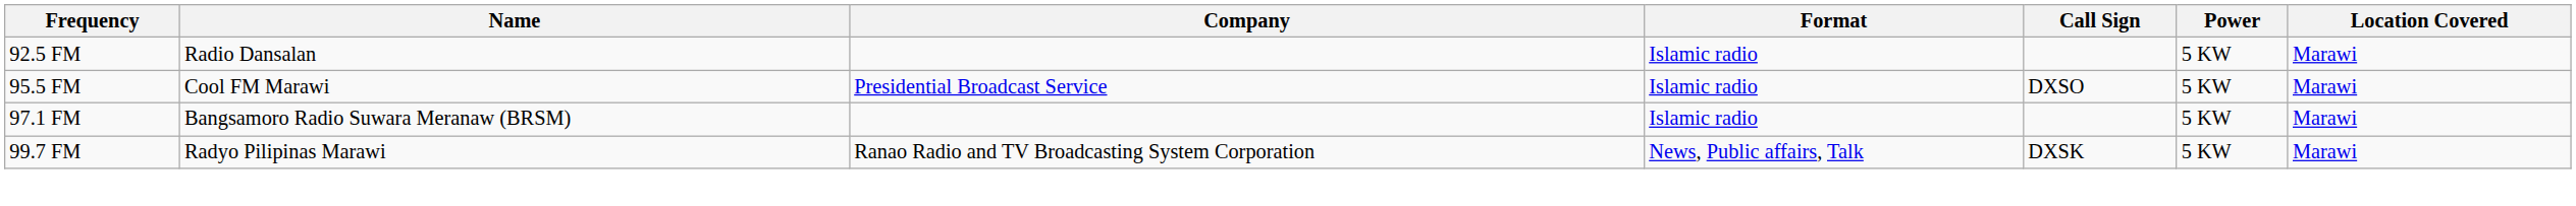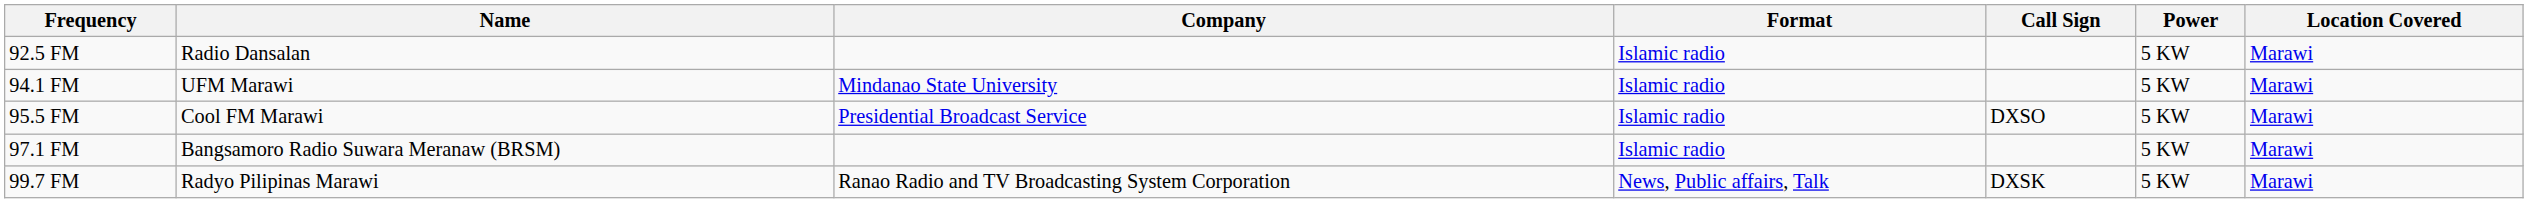 <table class="sortable wikitable" style="width:100%">
 <tr>
 <th>Frequency</th>
 <th>Name</th>
 <th>Company</th>
 <th>Format</th>
 <th>Call Sign</th>
 <th>Power</th>
 <th>Location Covered</th>
 </tr>
 <tr>
 <td>92.5 FM</td>
 <td>Radio Dansalan</td>
 <td></td>
+<td><a href='#'>Islamic radio</a></td>
+<td></td>
+<td>5 KW</td>
+<td><a href='#'>Marawi</a></td>
+</tr>
+<tr>
+<td>94.1 FM</td>
+<td>UFM Marawi</td>
+<td><a href='#'>Mindanao State University</a></td>
 <td><a href='#'>Islamic radio</a></td>
 <td></td>
 <td>5 KW</td>
 <td><a href='#'>Marawi</a></td>
 </tr>
 <tr>
 <td>95.5 FM</td>
 <td>Cool FM Marawi</td>
 <td><a href='#'>Presidential Broadcast Service</a></td>
 <td><a href='#'>Islamic radio</a></td>
 <td>DXSO</td>
 <td>5 KW</td>
 <td><a href='#'>Marawi</a></td>
 </tr>
 <tr>
 <td>97.1 FM</td>
 <td>Bangsamoro Radio Suwara Meranaw (BRSM)</td>
 <td></td>
 <td><a href='#'>Islamic radio</a></td>
 <td></td>
 <td>5 KW</td>
 <td><a href='#'>Marawi</a></td>
 </tr>
 <tr>
 <td>99.7 FM</td>
 <td>Radyo Pilipinas Marawi</td>
 <td>Ranao Radio and TV Broadcasting System Corporation</td>
 <td><a href='#'>News</a>, <a href='#'>Public affairs</a>, <a href='#'>Talk</a></td>
 <td>DXSK</td>
 <td>5 KW</td>
 <td><a href='#'>Marawi</a></td>
 </tr>
 </table>
